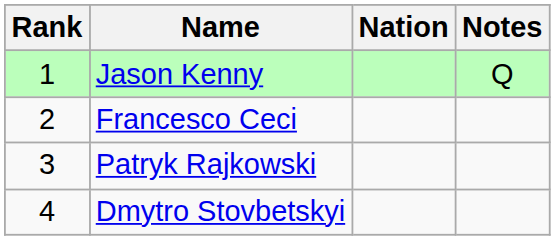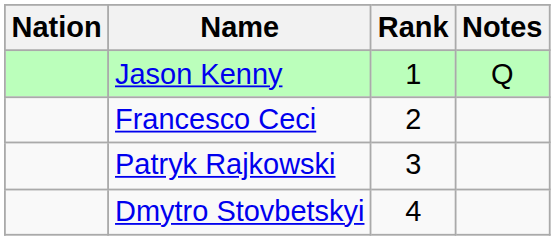 <table class="wikitable sortable" style="text-align:center">
 <tr>
+<th>Nation</th>
+<th>Name</th>
 <th>Rank</th>
-<th>Name</th>
-<th>Nation</th>
 <th>Notes</th>
 </tr>
 <tr bgcolor=bbffbb>
+<td align=left></td>
+<td align=left><a href='#'>Jason Kenny</a></td>
 <td>1</td>
-<td align=left><a href='#'>Jason Kenny</a></td>
-<td align=left></td>
 <td>Q</td>
 </tr>
 <tr>
+<td align=left></td>
+<td align=left><a href='#'>Francesco Ceci</a></td>
 <td>2</td>
-<td align=left><a href='#'>Francesco Ceci</a></td>
-<td align=left></td>
 <td></td>
 </tr>
 <tr>
+<td align=left></td>
+<td align=left><a href='#'>Patryk Rajkowski</a></td>
 <td>3</td>
-<td align=left><a href='#'>Patryk Rajkowski</a></td>
-<td align=left></td>
 <td></td>
 </tr>
 <tr>
+<td align=left></td>
+<td align=left><a href='#'>Dmytro Stovbetskyi</a></td>
 <td>4</td>
-<td align=left><a href='#'>Dmytro Stovbetskyi</a></td>
-<td align=left></td>
 <td></td>
 </tr>
 </table>
